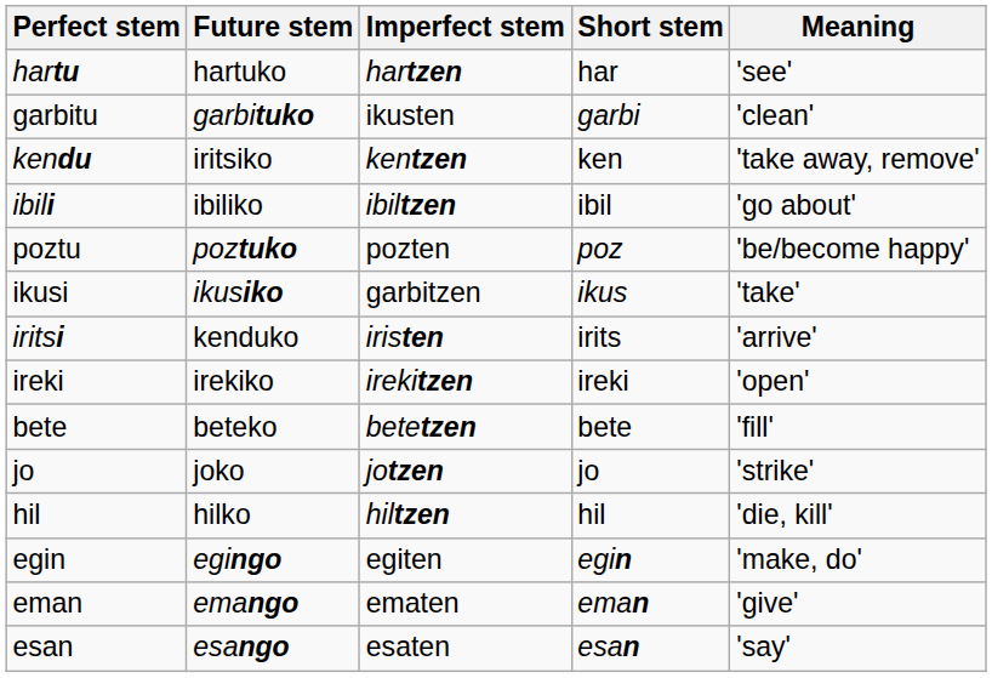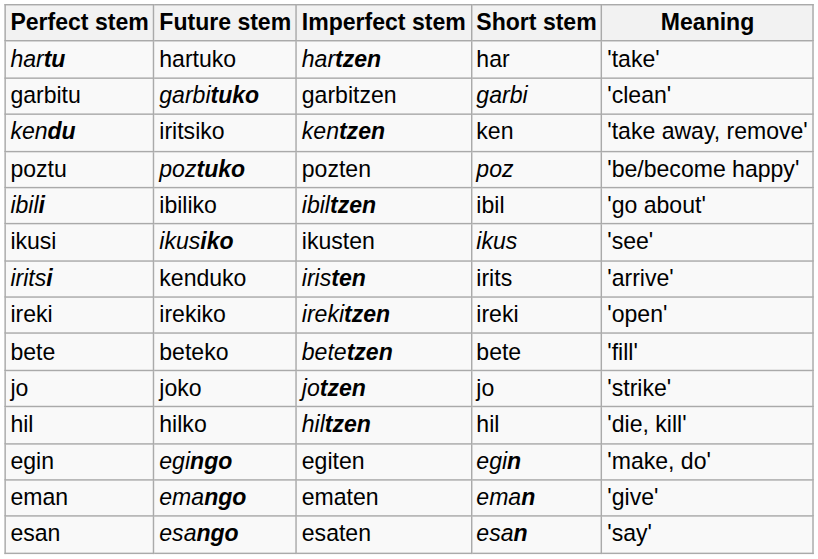 <table class="wikitable" style="margin: 1em auto 1em auto">
 <tr>
 <th align="center">Perfect stem</th>
 <th align="center">Future stem</th>
 <th align="center">Imperfect stem</th>
 <th align="center">Short stem</th>
 <th align="center">Meaning</th>
 </tr>
 <tr>
 <td><em>har<strong>tu<strong><em></td>
 <td></em>har</strong>tuko</em></strong></td>
 <td><em>har<strong>tzen<strong><em></td>
 <td></em>har<em></td>
-<td>'see'</td>
+<td>'take'</td>
 </tr>
 <tr>
 <td></em>garbi</strong>tu</em></strong></td>
 <td><em>garbi<strong>tuko<strong><em></td>
-<td></em>ikus</strong>ten</em></strong></td>
+<td></em>garbi</strong>tzen</em></strong></td>
 <td><em>garbi</em></td>
 <td>'clean'</td>
 </tr>
 <tr>
 <td><em>ken<strong>du<strong><em></td>
 <td></em>irits</strong>iko</em></strong></td>
 <td><em>ken<strong>tzen<strong><em></td>
 <td></em>ken<em></td>
 <td>'take away, remove'</td>
 </tr>
 <tr>
+<td></em>poz</strong>tu</em></strong></td>
+<td><em>poz<strong>tuko<strong><em></td>
+<td></em>poz</strong>ten</em></strong></td>
+<td><em>poz</em></td>
+<td>'be/become happy'</td>
+</tr>
+<tr>
 <td><em>ibil<strong>i<strong><em></td>
 <td></em>ibil</strong>iko</em></strong></td>
 <td><em>ibil<strong>tzen<strong><em></td>
 <td></em>ibil<em></td>
 <td>'go about'</td>
 </tr>
 <tr>
-<td></em>poz</strong>tu</em></strong></td>
-<td><em>poz<strong>tuko<strong><em></td>
-<td></em>poz</strong>ten</em></strong></td>
-<td><em>poz</em></td>
-<td>'be/become happy'</td>
-</tr>
-<tr>
 <td></em>ikus</strong>i</em></strong></td>
 <td><em>ikus<strong>iko<strong><em></td>
-<td></em>garbi</strong>tzen</em></strong></td>
+<td></em>ikus</strong>ten</em></strong></td>
 <td><em>ikus</em></td>
-<td>'take'</td>
+<td>'see'</td>
 </tr>
 <tr>
 <td><em>irits<strong>i<strong><em></td>
 <td></em>ken</strong>duko</em></strong></td>
 <td><em>iris<strong>ten<strong><em></td>
 <td></em>irits<em></td>
 <td>'arrive'</td>
 </tr>
 <tr>
 <td></em>ireki<em></td>
 <td></em>ireki</strong>ko</em></strong></td>
 <td><em>ireki<strong>tzen<strong><em></td>
 <td></em>ireki<em></td>
 <td>'open'</td>
 </tr>
 <tr>
 <td></em>bete<em></td>
 <td></em>bete</strong>ko</em></strong></td>
 <td><em>bete<strong>tzen<strong><em></td>
 <td></em>bete<em></td>
 <td>'fill'</td>
 </tr>
 <tr>
 <td></em>jo<em></td>
 <td></em>jo</strong>ko</em></strong></td>
 <td><em>jo<strong>tzen<strong><em></td>
 <td></em>jo<em></td>
 <td>'strike'</td>
 </tr>
 <tr>
 <td></em>hil<em></td>
 <td></em>hil</strong>ko</em></strong></td>
 <td><em>hil<strong>tzen<strong><em></td>
 <td></em>hil<em></td>
 <td>'die, kill'</td>
 </tr>
 <tr>
 <td></em>egi</strong>n</em></strong></td>
 <td><em>egi<strong>ngo<strong><em></td>
 <td></em>egi</strong>ten</em></strong></td>
 <td><em>egi<strong>n<strong><em></td>
 <td>'make, do'</td>
 </tr>
 <tr>
 <td></em>ema</strong>n</em></strong></td>
 <td><em>ema<strong>ngo<strong><em></td>
 <td></em>ema</strong>ten</em></strong></td>
 <td><em>ema<strong>n<strong><em></td>
 <td>'give'</td>
 </tr>
 <tr>
 <td></em>esa</strong>n</em></strong></td>
 <td><em>esa<strong>ngo<strong><em></td>
 <td></em>esa</strong>ten</em></strong></td>
 <td><em>esa<strong>n<strong><em></td>
 <td>'say'</td>
 </tr>
 </table>
